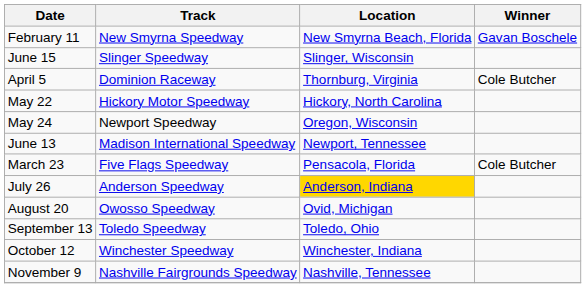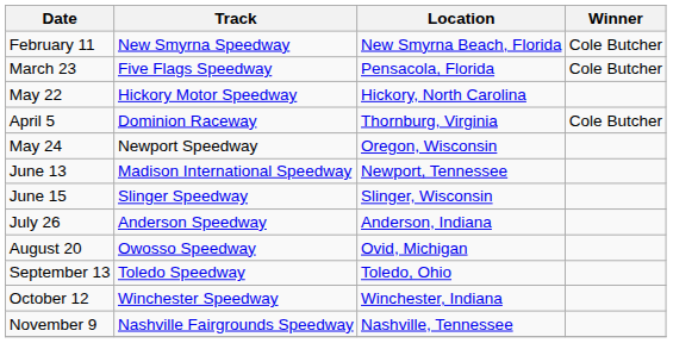 <table class="wikitable" style="font-size:90%;">
 <tr>
 <th>Date</th>
 <th>Track</th>
 <th>Location</th>
 <th>Winner</th>
 </tr>
 <tr>
 <td>February 11</td>
 <td><a href='#'>New Smyrna Speedway</a></td>
 <td><a href='#'>New Smyrna Beach, Florida</a></td>
-<td><a href='#'>Gavan Boschele</a></td>
+<td>Cole Butcher</td>
 </tr>
 <tr>
-<td>June 15</td>
-<td><a href='#'>Slinger Speedway</a></td>
-<td><a href='#'>Slinger, Wisconsin</a></td>
+<td>March 23</td>
+<td><a href='#'>Five Flags Speedway</a></td>
+<td><a href='#'>Pensacola, Florida</a></td>
+<td>Cole Butcher</td>
+</tr>
+<tr>
+<td>May 22</td>
+<td><a href='#'>Hickory Motor Speedway</a></td>
+<td><a href='#'>Hickory, North Carolina</a></td>
 <td></td>
 </tr>
 <tr>
 <td>April 5</td>
 <td><a href='#'>Dominion Raceway</a></td>
 <td><a href='#'>Thornburg, Virginia</a></td>
 <td>Cole Butcher</td>
-</tr>
-<tr>
-<td>May 22</td>
-<td><a href='#'>Hickory Motor Speedway</a></td>
-<td><a href='#'>Hickory, North Carolina</a></td>
-<td></td>
 </tr>
 <tr>
 <td>May 24</td>
 <td>Newport Speedway</td>
 <td><a href='#'>Oregon, Wisconsin</a></td>
 <td></td>
 </tr>
 <tr>
 <td>June 13</td>
 <td><a href='#'>Madison International Speedway</a></td>
 <td><a href='#'>Newport, Tennessee</a></td>
 <td></td>
 </tr>
 <tr>
-<td>March 23</td>
-<td><a href='#'>Five Flags Speedway</a></td>
-<td><a href='#'>Pensacola, Florida</a></td>
-<td>Cole Butcher</td>
+<td>June 15</td>
+<td><a href='#'>Slinger Speedway</a></td>
+<td><a href='#'>Slinger, Wisconsin</a></td>
+<td></td>
 </tr>
 <tr>
 <td>July 26</td>
 <td><a href='#'>Anderson Speedway</a></td>
-<td style="background: gold;"><a href='#'>Anderson, Indiana</a></td>
+<td><a href='#'>Anderson, Indiana</a></td>
 <td></td>
 </tr>
 <tr>
 <td>August 20</td>
 <td><a href='#'>Owosso Speedway</a></td>
 <td><a href='#'>Ovid, Michigan</a></td>
 <td></td>
 </tr>
 <tr>
 <td>September 13</td>
 <td><a href='#'>Toledo Speedway</a></td>
 <td><a href='#'>Toledo, Ohio</a></td>
 <td></td>
 </tr>
 <tr>
 <td>October 12</td>
 <td><a href='#'>Winchester Speedway</a></td>
 <td><a href='#'>Winchester, Indiana</a></td>
 <td></td>
 </tr>
 <tr>
 <td>November 9</td>
 <td><a href='#'>Nashville Fairgrounds Speedway</a></td>
 <td><a href='#'>Nashville, Tennessee</a></td>
 <td></td>
 </tr>
 <tr>
 </tr>
 </table>
